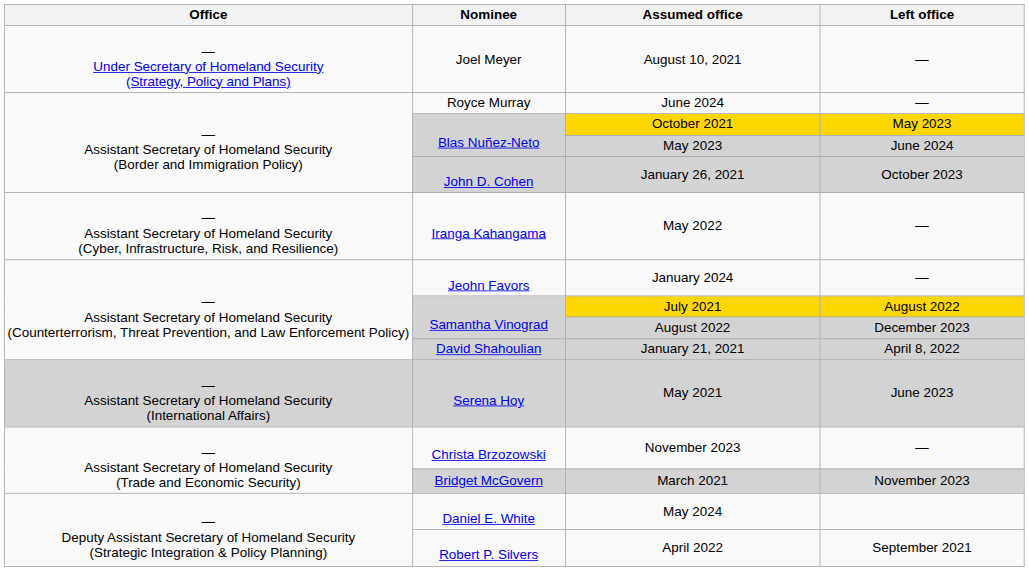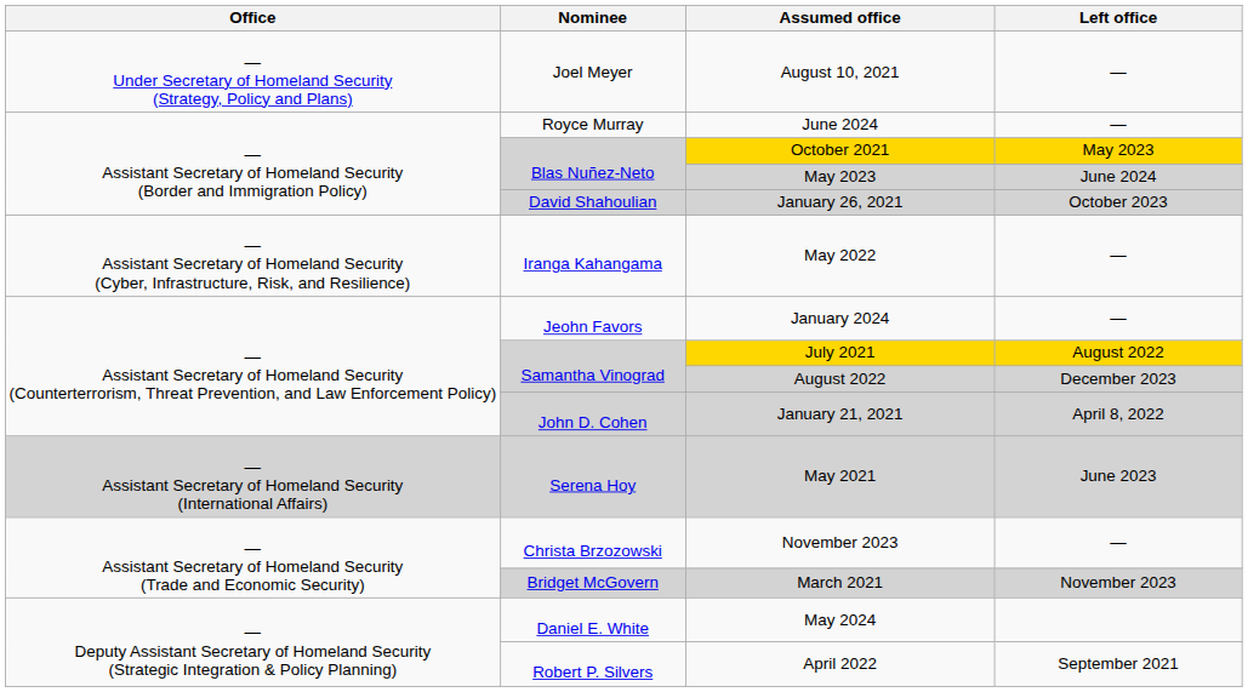 <table class="wikitable sortable" style="text-align:center">
 <tr>
 <th style="width:40%;">Office</th>
 <th style="width:15%;">Nominee</th>
 <th style="width:25%;" data-sort-type="date">Assumed office</th>
 <th style="width:20%;" data-sort-type="date">Left office</th>
 </tr>
 <tr>
 <td><br>—<br><a href='#'>Under Secretary of Homeland Security<br>(Strategy, Policy and Plans)</a></td>
 <td>Joel Meyer</td>
 <td>August 10, 2021<br></td>
 <td>—</td>
 </tr>
 <tr>
 <td rowspan=4><br>—<br>Assistant Secretary of Homeland Security<br>(Border and Immigration Policy)</td>
 <td>Royce Murray</td>
 <td>June 2024</td>
 <td>—</td>
 </tr>
 <tr style="background:lightgray;">
 <td rowspan=2><br><a href='#'>Blas Nuñez-Neto</a></td>
 <td style="background:gold;">October 2021</td>
 <td style="background:gold;">May 2023</td>
 </tr>
 <tr style="background:lightgray;">
 <td>May 2023</td>
 <td>June 2024</td>
 </tr>
 <tr style="background:lightgray;">
-<td><br><a href='#'>John D. Cohen</a></td>
+<td><a href='#'>David Shahoulian</a></td>
 <td>January 26, 2021</td>
 <td>October 2023</td>
 </tr>
 <tr>
 <td><br>—<br>Assistant Secretary of Homeland Security<br>(Cyber, Infrastructure, Risk, and Resilience)</td>
 <td><br><a href='#'>Iranga Kahangama</a></td>
 <td>May 2022</td>
 <td>—</td>
 </tr>
 <tr>
 <td rowspan=4><br>—<br>Assistant Secretary of Homeland Security<br>(Counterterrorism, Threat Prevention, and Law Enforcement Policy)</td>
 <td><br><a href='#'>Jeohn Favors</a></td>
 <td>January 2024</td>
 <td>—</td>
 </tr>
 <tr style="background:lightgray;">
 <td rowspan=2><br><a href='#'>Samantha Vinograd</a></td>
 <td style="background:gold;">July 2021</td>
 <td style="background:gold;">August 2022</td>
 </tr>
 <tr style="background:lightgray;">
 <td>August 2022</td>
 <td>December 2023</td>
 </tr>
 <tr style="background:lightgray;">
-<td><a href='#'>David Shahoulian</a></td>
+<td><br><a href='#'>John D. Cohen</a></td>
 <td>January 21, 2021</td>
 <td>April 8, 2022</td>
 </tr>
 <tr style="background:lightgray;">
 <td><br>—<br>Assistant Secretary of Homeland Security<br>(International Affairs)</td>
 <td><br><a href='#'>Serena Hoy</a></td>
 <td>May 2021</td>
 <td>June 2023</td>
 </tr>
 <tr>
 <td rowspan=2><br>—<br>Assistant Secretary of Homeland Security<br>(Trade and Economic Security)</td>
 <td><br><a href='#'>Christa Brzozowski</a></td>
 <td>November 2023</td>
 <td>—</td>
 </tr>
 <tr style="background:lightgray;">
 <td><a href='#'>Bridget McGovern</a></td>
 <td>March 2021</td>
 <td>November 2023</td>
 </tr>
 <tr>
 <td rowspan="2"><br>—<br>Deputy Assistant Secretary of Homeland Security<br>(Strategic Integration & Policy Planning)</td>
 <td><br><a href='#'>Daniel E. White</a></td>
 <td>May 2024</td>
 <td></td>
 </tr>
 <tr>
 <td><br><a href='#'>Robert P. Silvers</a></td>
 <td>April 2022</td>
 <td>September 2021</td>
 </tr>
 </table>
